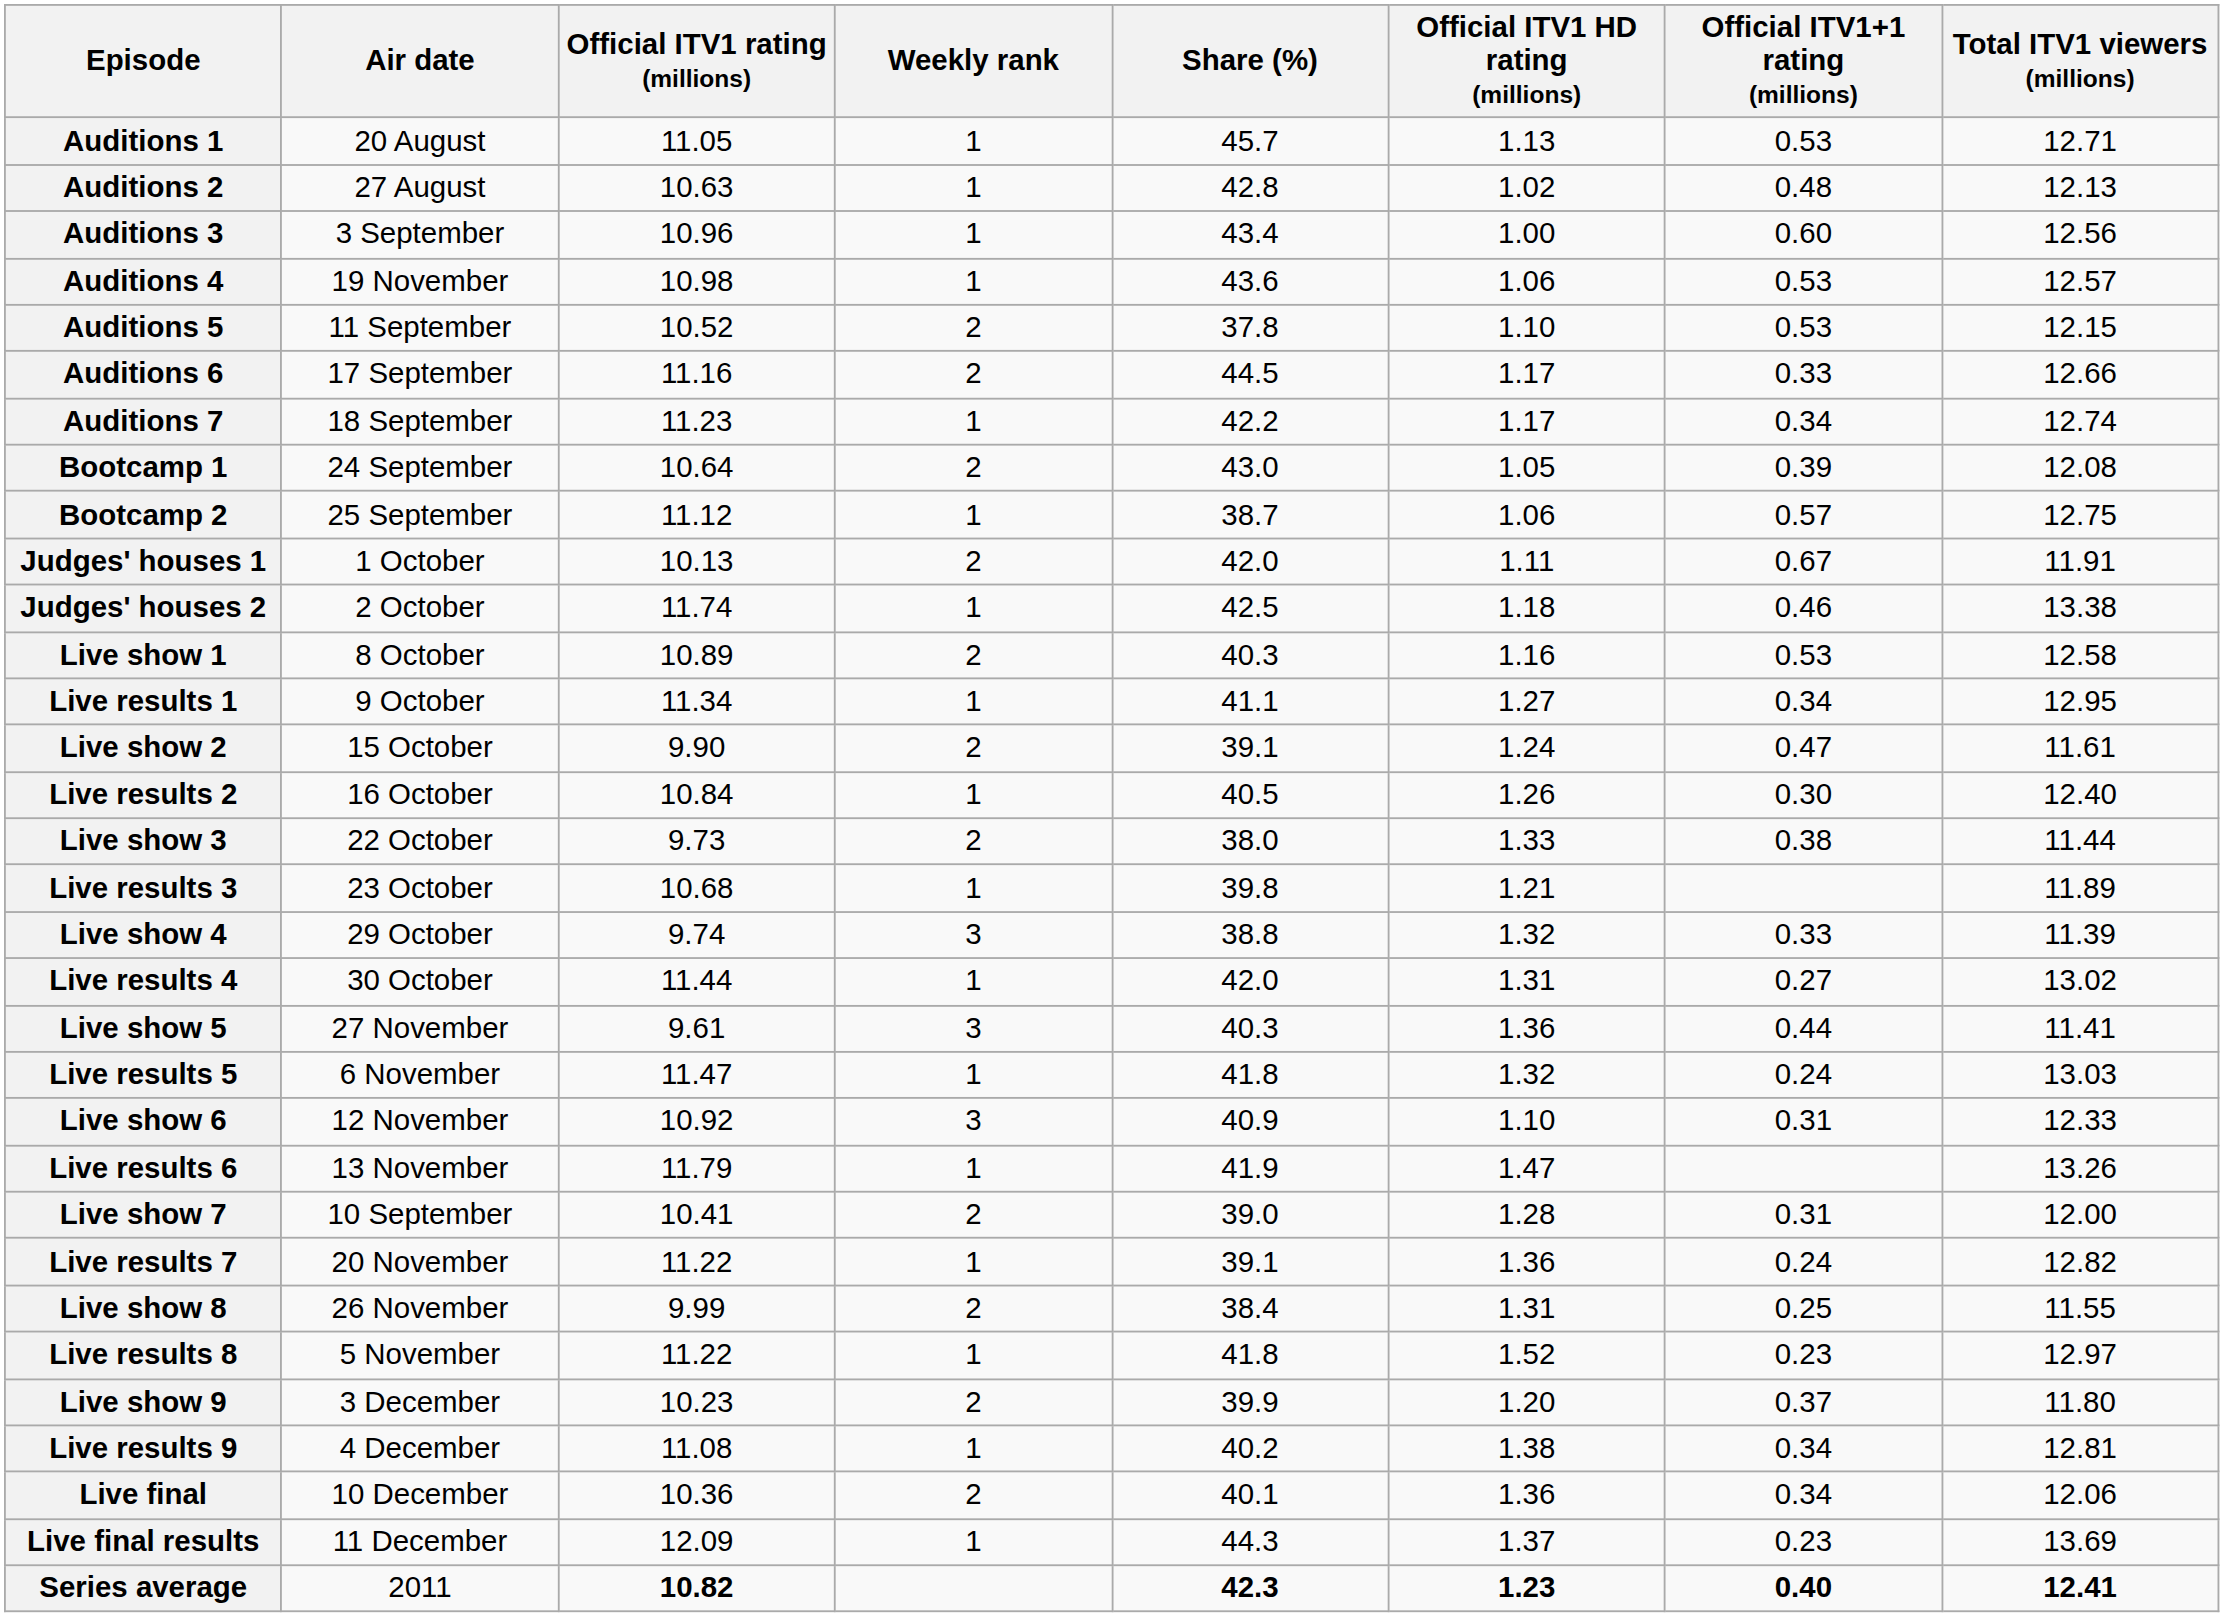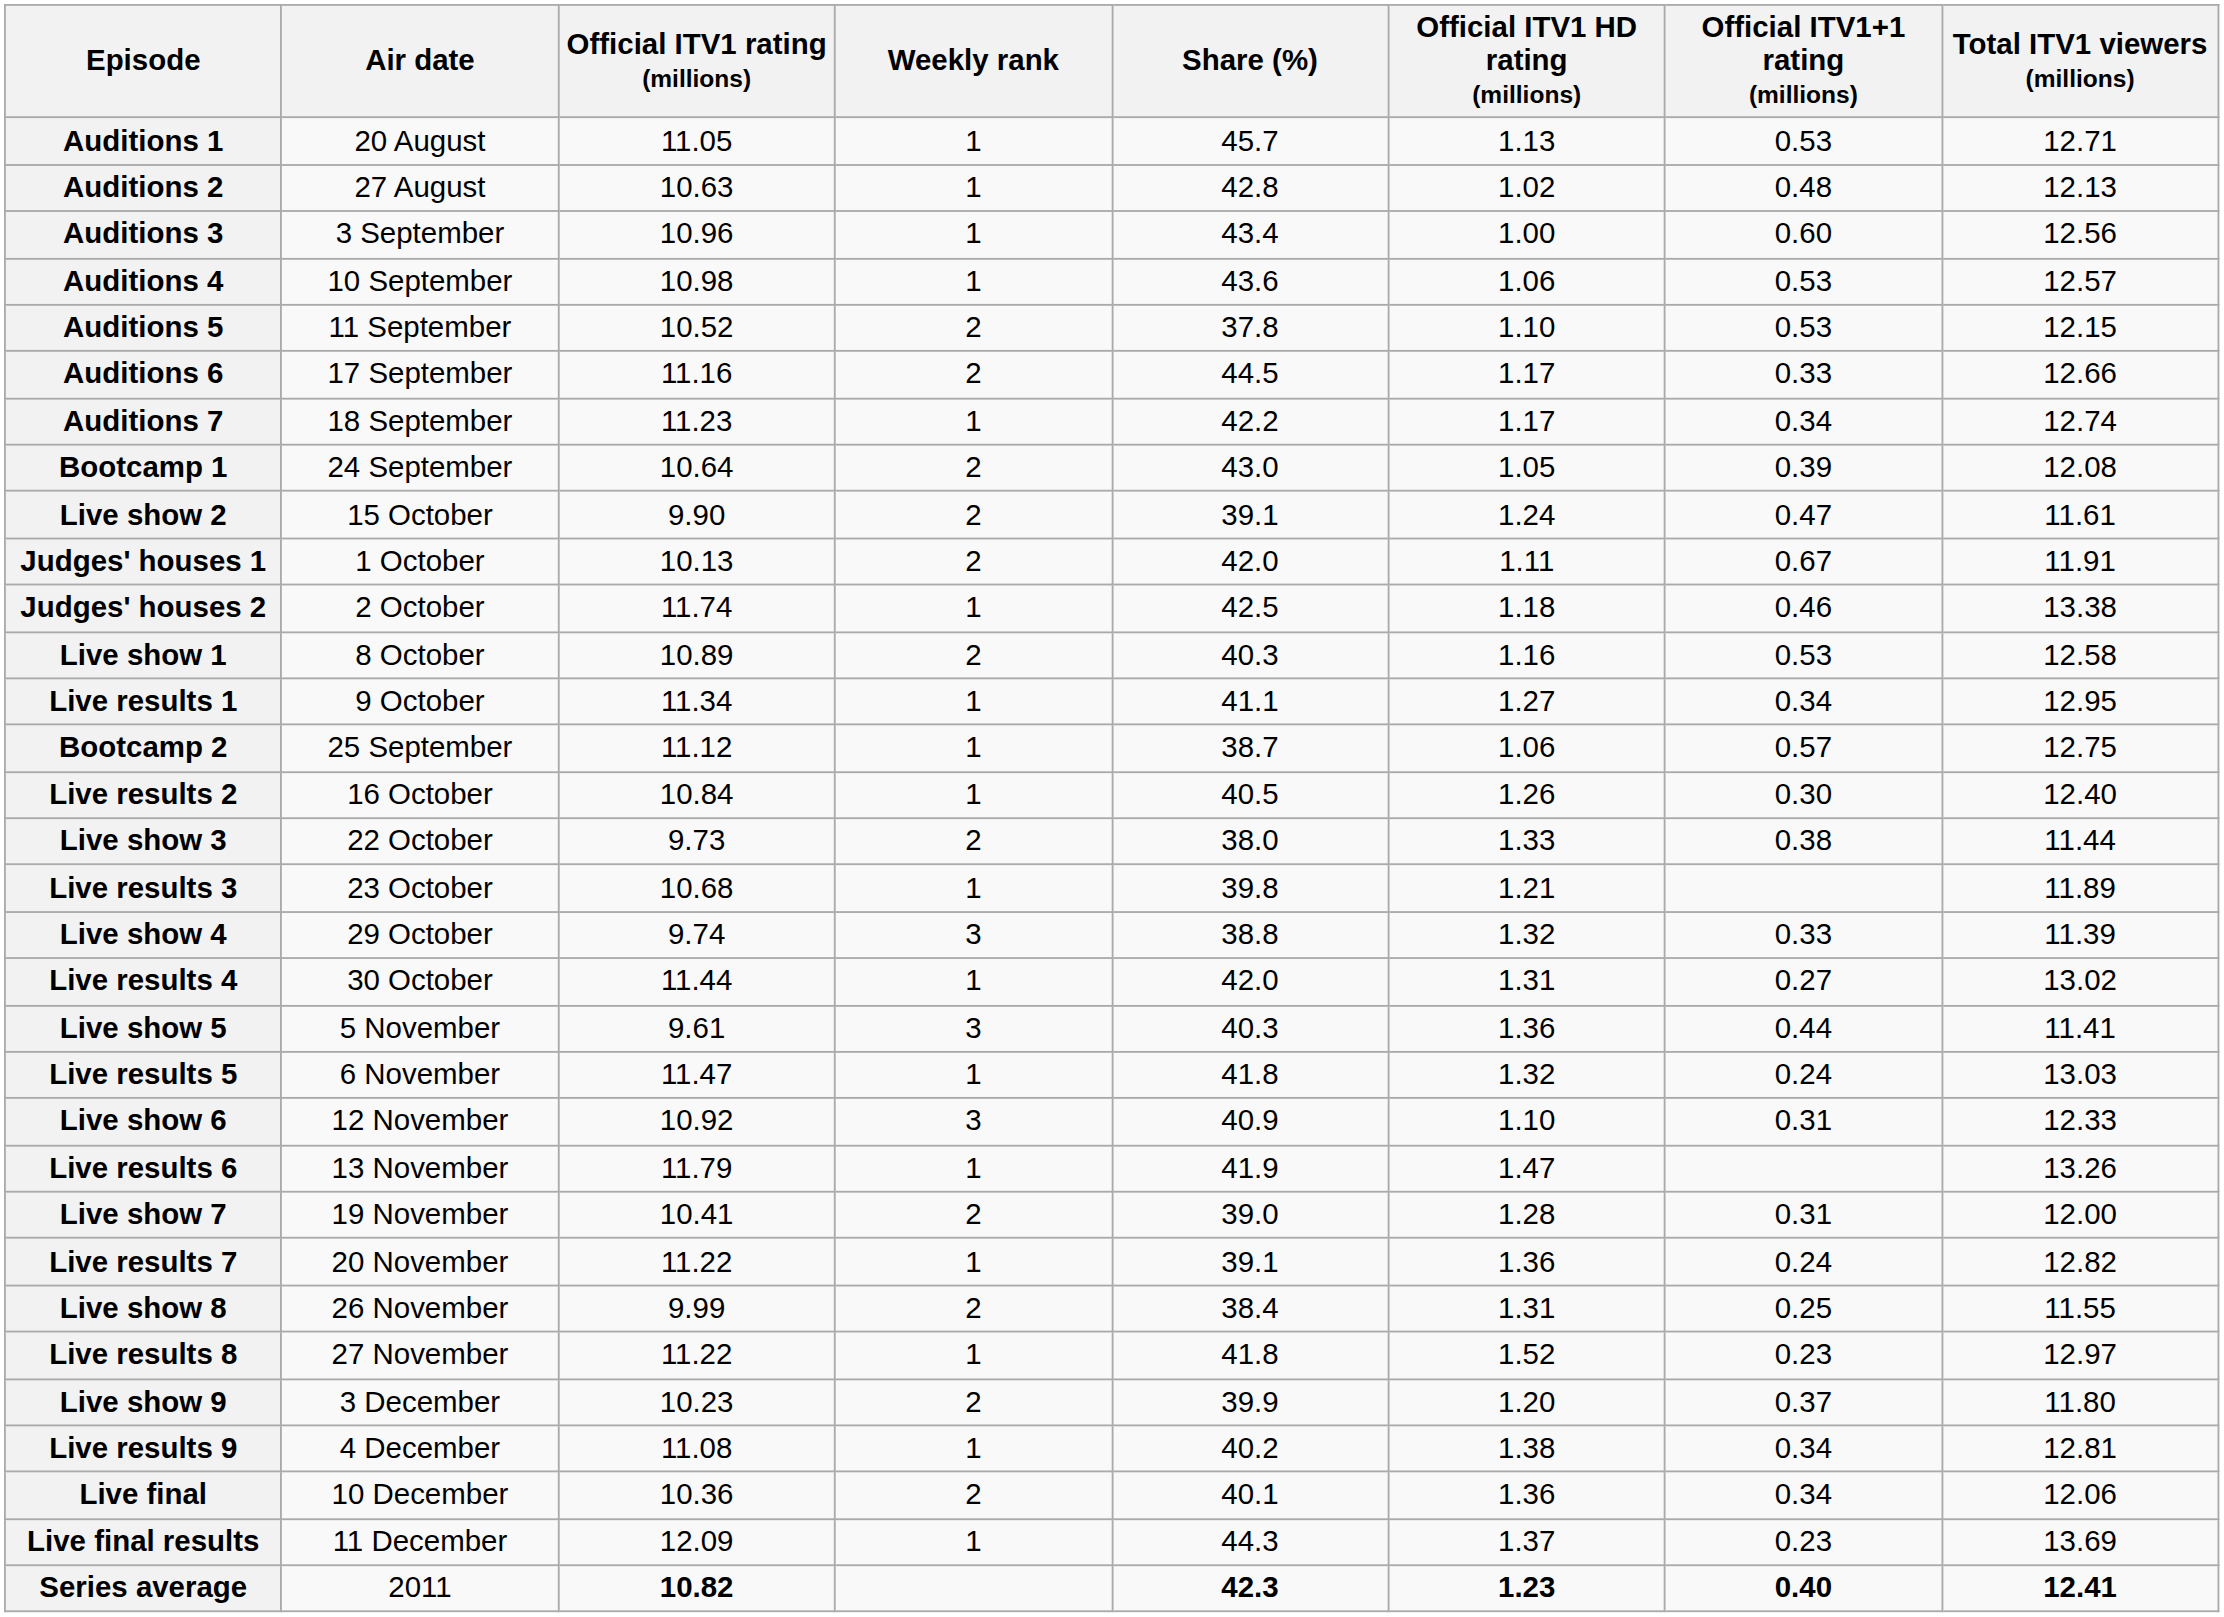 <table class="wikitable sortable" style="text-align:center">
 <tr>
 <th scope="col" style="width:143px;">Episode</th>
 <th scope="col" style="width:143px;">Air date</th>
 <th scope="col" style="width:143px;">Official ITV1 rating<br><small>(millions)</small></th>
 <th scope="col" style="width:143px;">Weekly rank</th>
 <th scope="col" style="width:143px;">Share (%)</th>
 <th scope="col" style="width:143px;">Official ITV1 HD rating<br><small>(millions)</small></th>
 <th scope="col" style="width:143px;">Official ITV1+1 rating<br><small>(millions)</small></th>
 <th scope="col" style="width:143px;">Total ITV1 viewers<br><small>(millions)</small></th>
 </tr>
 <tr>
 <th scope="row">Auditions 1</th>
 <td>20 August</td>
 <td>11.05</td>
 <td>1</td>
 <td>45.7</td>
 <td>1.13</td>
 <td>0.53</td>
 <td>12.71</td>
 </tr>
 <tr>
 <th scope="row">Auditions 2</th>
 <td>27 August</td>
 <td>10.63</td>
 <td>1</td>
 <td>42.8</td>
 <td>1.02</td>
 <td>0.48</td>
 <td>12.13</td>
 </tr>
 <tr>
 <th scope="row">Auditions 3</th>
 <td>3 September</td>
 <td>10.96</td>
 <td>1</td>
 <td>43.4</td>
 <td>1.00</td>
 <td>0.60</td>
 <td>12.56</td>
 </tr>
 <tr>
 <th scope="row">Auditions 4</th>
-<td>19 November</td>
+<td>10 September</td>
 <td>10.98</td>
 <td>1</td>
 <td>43.6</td>
 <td>1.06</td>
 <td>0.53</td>
 <td>12.57</td>
 </tr>
 <tr>
 <th scope="row">Auditions 5</th>
 <td>11 September</td>
 <td>10.52</td>
 <td>2</td>
 <td>37.8</td>
 <td>1.10</td>
 <td>0.53</td>
 <td>12.15</td>
 </tr>
 <tr>
 <th scope="row">Auditions 6</th>
 <td>17 September</td>
 <td>11.16</td>
 <td>2</td>
 <td>44.5</td>
 <td>1.17</td>
 <td>0.33</td>
 <td>12.66</td>
 </tr>
 <tr>
 <th scope="row">Auditions 7</th>
 <td>18 September</td>
 <td>11.23</td>
 <td>1</td>
 <td>42.2</td>
 <td>1.17</td>
 <td>0.34</td>
 <td>12.74</td>
 </tr>
 <tr>
 <th scope="row">Bootcamp 1</th>
 <td>24 September</td>
 <td>10.64</td>
 <td>2</td>
 <td>43.0</td>
 <td>1.05</td>
 <td>0.39</td>
 <td>12.08</td>
 </tr>
 <tr>
-<th scope="row">Bootcamp 2</th>
-<td>25 September</td>
-<td>11.12</td>
-<td>1</td>
-<td>38.7</td>
-<td>1.06</td>
-<td>0.57</td>
-<td>12.75</td>
+<th scope="row">Live show 2</th>
+<td>15 October</td>
+<td>9.90</td>
+<td>2</td>
+<td>39.1</td>
+<td>1.24</td>
+<td>0.47</td>
+<td>11.61</td>
 </tr>
 <tr>
 <th scope="row">Judges' houses 1</th>
 <td>1 October</td>
 <td>10.13</td>
 <td>2</td>
 <td>42.0</td>
 <td>1.11</td>
 <td>0.67</td>
 <td>11.91</td>
 </tr>
 <tr>
 <th scope="row">Judges' houses 2</th>
 <td>2 October</td>
 <td>11.74</td>
 <td>1</td>
 <td>42.5</td>
 <td>1.18</td>
 <td>0.46</td>
 <td>13.38</td>
 </tr>
 <tr>
 <th scope="row">Live show 1</th>
 <td>8 October</td>
 <td>10.89</td>
 <td>2</td>
 <td>40.3</td>
 <td>1.16</td>
 <td>0.53</td>
 <td>12.58</td>
 </tr>
 <tr>
 <th scope="row">Live results 1</th>
 <td>9 October</td>
 <td>11.34</td>
 <td>1</td>
 <td>41.1</td>
 <td>1.27</td>
 <td>0.34</td>
 <td>12.95</td>
 </tr>
 <tr>
-<th scope="row">Live show 2</th>
-<td>15 October</td>
-<td>9.90</td>
-<td>2</td>
-<td>39.1</td>
-<td>1.24</td>
-<td>0.47</td>
-<td>11.61</td>
+<th scope="row">Bootcamp 2</th>
+<td>25 September</td>
+<td>11.12</td>
+<td>1</td>
+<td>38.7</td>
+<td>1.06</td>
+<td>0.57</td>
+<td>12.75</td>
 </tr>
 <tr>
 <th scope="row">Live results 2</th>
 <td>16 October</td>
 <td>10.84</td>
 <td>1</td>
 <td>40.5</td>
 <td>1.26</td>
 <td>0.30</td>
 <td>12.40</td>
 </tr>
 <tr>
 <th scope="row">Live show 3</th>
 <td>22 October</td>
 <td>9.73</td>
 <td>2</td>
 <td>38.0</td>
 <td>1.33</td>
 <td>0.38</td>
 <td>11.44</td>
 </tr>
 <tr>
 <th scope="row">Live results 3</th>
 <td>23 October</td>
 <td>10.68</td>
 <td>1</td>
 <td>39.8</td>
 <td>1.21</td>
 <td></td>
 <td>11.89</td>
 </tr>
 <tr>
 <th scope="row">Live show 4</th>
 <td>29 October</td>
 <td>9.74</td>
 <td>3</td>
 <td>38.8</td>
 <td>1.32</td>
 <td>0.33</td>
 <td>11.39</td>
 </tr>
 <tr>
 <th scope="row">Live results 4</th>
 <td>30 October</td>
 <td>11.44</td>
 <td>1</td>
 <td>42.0</td>
 <td>1.31</td>
 <td>0.27</td>
 <td>13.02</td>
 </tr>
 <tr>
 <th scope="row">Live show 5</th>
-<td>27 November</td>
+<td>5 November</td>
 <td>9.61</td>
 <td>3</td>
 <td>40.3</td>
 <td>1.36</td>
 <td>0.44</td>
 <td>11.41</td>
 </tr>
 <tr>
 <th scope="row">Live results 5</th>
 <td>6 November</td>
 <td>11.47</td>
 <td>1</td>
 <td>41.8</td>
 <td>1.32</td>
 <td>0.24</td>
 <td>13.03</td>
 </tr>
 <tr>
 <th scope="row">Live show 6</th>
 <td>12 November</td>
 <td>10.92</td>
 <td>3</td>
 <td>40.9</td>
 <td>1.10</td>
 <td>0.31</td>
 <td>12.33</td>
 </tr>
 <tr>
 <th scope="row">Live results 6</th>
 <td>13 November</td>
 <td>11.79</td>
 <td>1</td>
 <td>41.9</td>
 <td>1.47</td>
 <td> </td>
 <td>13.26</td>
 </tr>
 <tr>
 <th scope="row">Live show 7</th>
-<td>10 September</td>
+<td>19 November</td>
 <td>10.41</td>
 <td>2</td>
 <td>39.0</td>
 <td>1.28</td>
 <td>0.31</td>
 <td>12.00</td>
 </tr>
 <tr>
 <th scope="row">Live results 7</th>
 <td>20 November</td>
 <td>11.22</td>
 <td>1</td>
 <td>39.1</td>
 <td>1.36</td>
 <td>0.24</td>
 <td>12.82</td>
 </tr>
 <tr>
 <th scope="row">Live show 8</th>
 <td>26 November</td>
 <td>9.99</td>
 <td>2</td>
 <td>38.4</td>
 <td>1.31</td>
 <td>0.25</td>
 <td>11.55</td>
 </tr>
 <tr>
 <th scope="row">Live results 8</th>
-<td>5 November</td>
+<td>27 November</td>
 <td>11.22</td>
 <td>1</td>
 <td>41.8</td>
 <td>1.52</td>
 <td>0.23</td>
 <td>12.97</td>
 </tr>
 <tr>
 <th scope="row">Live show 9</th>
 <td>3 December</td>
 <td>10.23</td>
 <td>2</td>
 <td>39.9</td>
 <td>1.20</td>
 <td>0.37</td>
 <td>11.80</td>
 </tr>
 <tr>
 <th scope="row">Live results 9</th>
 <td>4 December</td>
 <td>11.08</td>
 <td>1</td>
 <td>40.2</td>
 <td>1.38</td>
 <td>0.34</td>
 <td>12.81</td>
 </tr>
 <tr>
 <th scope="row">Live final</th>
 <td>10 December</td>
 <td>10.36</td>
 <td>2</td>
 <td>40.1</td>
 <td>1.36</td>
 <td>0.34</td>
 <td>12.06</td>
 </tr>
 <tr>
 <th scope="row">Live final results</th>
 <td>11 December</td>
 <td>12.09</td>
 <td>1</td>
 <td>44.3</td>
 <td>1.37</td>
 <td>0.23</td>
 <td>13.69</td>
 </tr>
 <tr>
 <th scope="row">Series average</th>
 <td>2011</td>
 <td><strong>10.82</strong></td>
 <td></td>
 <td><strong>42.3</strong></td>
 <td><strong>1.23</strong></td>
 <td><strong>0.40</strong></td>
 <td><strong>12.41</strong></td>
 </tr>
 </table>
